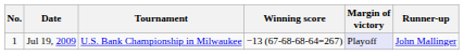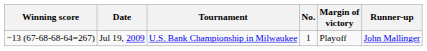 <table class="wikitable" style="font-size:95%;">
 <tr>
-<th>No.</th>
+<th>Winning score</th>
 <th>Date</th>
 <th>Tournament</th>
-<th>Winning score</th>
+<th>No.</th>
 <th>Margin of<br>victory</th>
 <th>Runner-up</th>
 </tr>
 <tr>
-<td align=center>1</td>
+<td>−13 (67-68-68-64=267)</td>
 <td align=right>Jul 19, <a href='#'>2009</a></td>
 <td><a href='#'>U.S. Bank Championship in Milwaukee</a></td>
-<td>−13 (67-68-68-64=267)</td>
-<td style="background: lavender;">Playoff</td>
+<td align=center>1</td>
+<td>Playoff</td>
 <td> <a href='#'>John Mallinger</a></td>
 </tr>
 </table>
